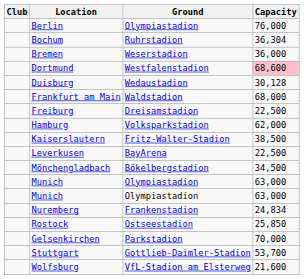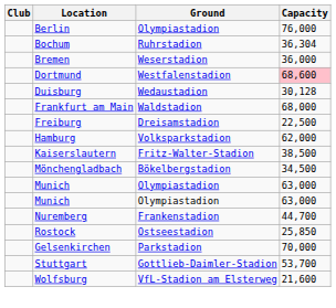 <table class="wikitable sortable">
 <tr>
 <th>Club</th>
 <th>Location</th>
 <th>Ground</th>
 <th>Capacity</th>
 </tr>
 <tr>
 <td></td>
 <td><a href='#'>Berlin</a></td>
 <td><a href='#'>Olympiastadion</a></td>
 <td>76,000</td>
 </tr>
 <tr>
 <td></td>
 <td><a href='#'>Bochum</a></td>
 <td><a href='#'>Ruhrstadion</a></td>
 <td>36,304</td>
 </tr>
 <tr>
 <td></td>
 <td><a href='#'>Bremen</a></td>
 <td><a href='#'>Weserstadion</a></td>
 <td>36,000</td>
 </tr>
 <tr>
 <td></td>
 <td><a href='#'>Dortmund</a></td>
 <td><a href='#'>Westfalenstadion</a></td>
 <td style="background: pink;">68,600</td>
 </tr>
 <tr>
 <td></td>
 <td><a href='#'>Duisburg</a></td>
 <td><a href='#'>Wedaustadion</a></td>
 <td>30,128</td>
 </tr>
 <tr>
 <td></td>
 <td><a href='#'>Frankfurt am Main</a></td>
 <td><a href='#'>Waldstadion</a></td>
 <td>68,000</td>
 </tr>
 <tr>
 <td></td>
 <td><a href='#'>Freiburg</a></td>
 <td><a href='#'>Dreisamstadion</a></td>
 <td>22,500</td>
 </tr>
 <tr>
 <td></td>
 <td><a href='#'>Hamburg</a></td>
 <td><a href='#'>Volksparkstadion</a></td>
 <td>62,000</td>
 </tr>
 <tr>
 <td></td>
 <td><a href='#'>Kaiserslautern</a></td>
 <td><a href='#'>Fritz-Walter-Stadion</a></td>
 <td>38,500</td>
 </tr>
 <tr>
 <td></td>
-<td><a href='#'>Leverkusen</a></td>
-<td><a href='#'>BayArena</a></td>
-<td>22,500</td>
-</tr>
-<tr>
-<td></td>
 <td><a href='#'>Mönchengladbach</a></td>
 <td><a href='#'>Bökelbergstadion</a></td>
 <td>34,500</td>
 </tr>
 <tr>
 <td></td>
 <td><a href='#'>Munich</a></td>
 <td><a href='#'>Olympiastadion</a></td>
 <td>63,000</td>
 </tr>
 <tr>
 <td></td>
 <td><a href='#'>Munich</a></td>
 <td>Olympiastadion</td>
 <td>63,000</td>
 </tr>
 <tr>
 <td></td>
 <td><a href='#'>Nuremberg</a></td>
 <td><a href='#'>Frankenstadion</a></td>
-<td>24,834</td>
+<td>44,700</td>
 </tr>
 <tr>
 <td></td>
 <td><a href='#'>Rostock</a></td>
 <td><a href='#'>Ostseestadion</a></td>
 <td>25,850</td>
 </tr>
 <tr>
 <td></td>
 <td><a href='#'>Gelsenkirchen</a></td>
 <td><a href='#'>Parkstadion</a></td>
 <td>70,000</td>
 </tr>
 <tr>
 <td></td>
 <td><a href='#'>Stuttgart</a></td>
 <td><a href='#'>Gottlieb-Daimler-Stadion</a></td>
 <td>53,700</td>
 </tr>
 <tr>
 <td></td>
 <td><a href='#'>Wolfsburg</a></td>
 <td><a href='#'>VfL-Stadion am Elsterweg</a></td>
 <td>21,600</td>
 </tr>
 </table>
